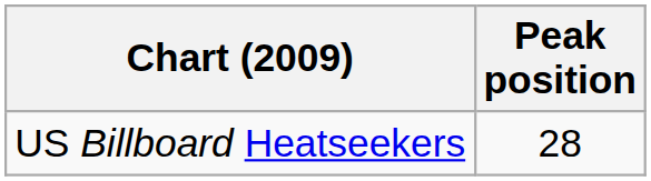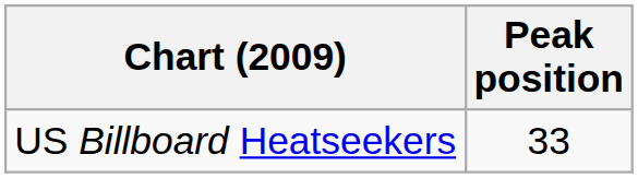 <table class="wikitable">
 <tr>
 <th>Chart (2009)</th>
 <th>Peak<br>position</th>
 </tr>
 <tr>
 <td>US <em>Billboard</em> <a href='#'>Heatseekers</a></td>
-<td align="center">28</td>
+<td align="center">33</td>
 </tr>
 </table>
